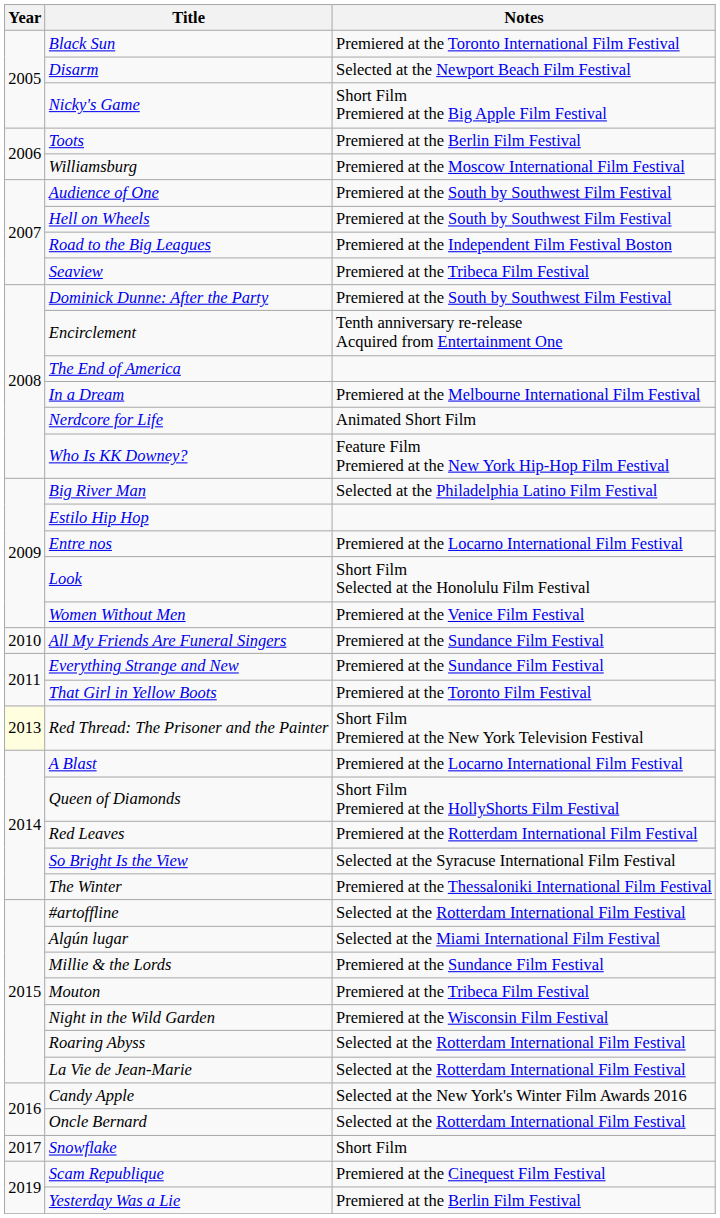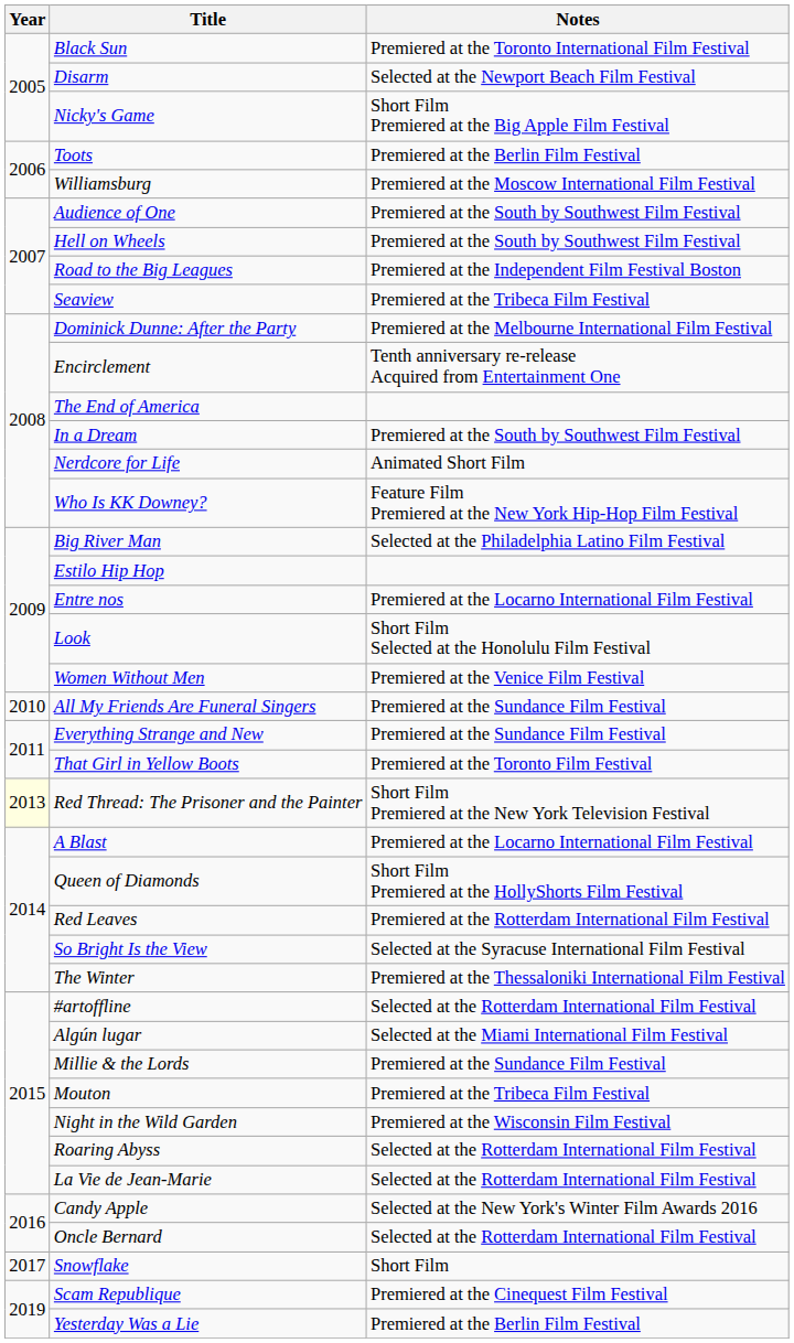 <table class="wikitable sortable">
 <tr>
 <th>Year</th>
 <th>Title</th>
 <th>Notes</th>
 </tr>
 <tr>
 <td rowspan=3>2005</td>
 <td><em><a href='#'>Black Sun</a></em></td>
 <td>Premiered at the <a href='#'>Toronto International Film Festival</a></td>
 </tr>
 <tr>
 <td><em><a href='#'>Disarm</a></em></td>
 <td>Selected at the <a href='#'>Newport Beach Film Festival</a></td>
 </tr>
 <tr>
 <td><em><a href='#'>Nicky's Game</a></em></td>
 <td>Short Film<br>Premiered at the <a href='#'>Big Apple Film Festival</a></td>
 </tr>
 <tr>
 <td rowspan=2>2006</td>
 <td><em><a href='#'>Toots</a></em></td>
 <td>Premiered at the <a href='#'>Berlin Film Festival</a></td>
 </tr>
 <tr>
 <td><em>Williamsburg</em></td>
 <td>Premiered at the <a href='#'>Moscow International Film Festival</a></td>
 </tr>
 <tr>
 <td rowspan=4>2007</td>
 <td><em><a href='#'>Audience of One</a></em></td>
 <td>Premiered at the <a href='#'>South by Southwest Film Festival</a></td>
 </tr>
 <tr>
 <td><em><a href='#'>Hell on Wheels</a></em></td>
 <td>Premiered at the <a href='#'>South by Southwest Film Festival</a></td>
 </tr>
 <tr>
 <td><em><a href='#'>Road to the Big Leagues</a></em></td>
 <td>Premiered at the <a href='#'>Independent Film Festival Boston</a></td>
 </tr>
 <tr>
 <td><em><a href='#'>Seaview</a></em></td>
 <td>Premiered at the <a href='#'>Tribeca Film Festival</a></td>
 </tr>
 <tr>
 <td rowspan=6>2008</td>
 <td><em><a href='#'>Dominick Dunne: After the Party</a></em></td>
-<td>Premiered at the <a href='#'>South by Southwest Film Festival</a></td>
+<td>Premiered at the <a href='#'>Melbourne International Film Festival</a></td>
 </tr>
 <tr>
 <td><em>Encirclement</em></td>
 <td>Tenth anniversary re-release<br>Acquired from <a href='#'>Entertainment One</a></td>
 </tr>
 <tr>
 <td><em><a href='#'>The End of America</a></em></td>
 <td></td>
 </tr>
 <tr>
 <td><em><a href='#'>In a Dream</a></em></td>
-<td>Premiered at the <a href='#'>Melbourne International Film Festival</a></td>
+<td>Premiered at the <a href='#'>South by Southwest Film Festival</a></td>
 </tr>
 <tr>
 <td><em><a href='#'>Nerdcore for Life</a></em></td>
 <td>Animated Short Film</td>
 </tr>
 <tr>
 <td><em><a href='#'>Who Is KK Downey?</a></em></td>
 <td>Feature Film<br>Premiered at the <a href='#'>New York Hip-Hop Film Festival</a></td>
 </tr>
 <tr>
 <td rowspan=5>2009</td>
 <td><em><a href='#'>Big River Man</a></em></td>
 <td>Selected at the <a href='#'>Philadelphia Latino Film Festival</a></td>
 </tr>
 <tr>
 <td><em><a href='#'>Estilo Hip Hop</a></em></td>
 <td></td>
 </tr>
 <tr>
 <td><em><a href='#'>Entre nos</a></em></td>
 <td>Premiered at the <a href='#'>Locarno International Film Festival</a></td>
 </tr>
 <tr>
 <td><em><a href='#'>Look</a></em></td>
 <td>Short Film<br>Selected at the Honolulu Film Festival</td>
 </tr>
 <tr>
 <td><em><a href='#'>Women Without Men</a></em></td>
 <td>Premiered at the <a href='#'>Venice Film Festival</a></td>
 </tr>
 <tr>
 <td>2010</td>
 <td><em><a href='#'>All My Friends Are Funeral Singers</a></em></td>
 <td>Premiered at the <a href='#'>Sundance Film Festival</a></td>
 </tr>
 <tr>
 <td rowspan=2>2011</td>
 <td><em><a href='#'>Everything Strange and New</a></em></td>
 <td>Premiered at the <a href='#'>Sundance Film Festival</a></td>
 </tr>
 <tr>
 <td><em><a href='#'>That Girl in Yellow Boots</a></em></td>
 <td>Premiered at the <a href='#'>Toronto Film Festival</a></td>
 </tr>
 <tr>
 <td style="background: lightyellow;">2013</td>
 <td><em>Red Thread: The Prisoner and the Painter</em></td>
 <td>Short Film<br>Premiered at the New York Television Festival</td>
 </tr>
 <tr>
 <td rowspan=5>2014</td>
 <td><em><a href='#'>A Blast</a></em></td>
 <td>Premiered at the <a href='#'>Locarno International Film Festival</a></td>
 </tr>
 <tr>
 <td><em>Queen of Diamonds</em></td>
 <td>Short Film<br>Premiered at the <a href='#'>HollyShorts Film Festival</a></td>
 </tr>
 <tr>
 <td><em>Red Leaves</em></td>
 <td>Premiered at the <a href='#'>Rotterdam International Film Festival</a></td>
 </tr>
 <tr>
 <td><em><a href='#'>So Bright Is the View</a></em></td>
 <td>Selected at the Syracuse International Film Festival</td>
 </tr>
 <tr>
 <td><em>The Winter</em></td>
 <td>Premiered at the <a href='#'>Thessaloniki International Film Festival</a></td>
 </tr>
 <tr>
 <td rowspan=7>2015</td>
 <td><em>#artoffline</em></td>
 <td>Selected at the <a href='#'>Rotterdam International Film Festival</a></td>
 </tr>
 <tr>
 <td><em>Algún lugar</em></td>
 <td>Selected at the <a href='#'>Miami International Film Festival</a></td>
 </tr>
 <tr>
 <td><em>Millie & the Lords</em></td>
 <td>Premiered at the <a href='#'>Sundance Film Festival</a></td>
 </tr>
 <tr>
 <td><em>Mouton</em></td>
 <td>Premiered at the <a href='#'>Tribeca Film Festival</a></td>
 </tr>
 <tr>
 <td><em>Night in the Wild Garden</em></td>
 <td>Premiered at the <a href='#'>Wisconsin Film Festival</a></td>
 </tr>
 <tr>
 <td><em>Roaring Abyss</em></td>
 <td>Selected at the <a href='#'>Rotterdam International Film Festival</a></td>
 </tr>
 <tr>
 <td><em>La Vie de Jean-Marie</em></td>
 <td>Selected at the <a href='#'>Rotterdam International Film Festival</a></td>
 </tr>
 <tr>
 <td rowspan=2>2016</td>
 <td><em>Candy Apple</em></td>
 <td>Selected at the New York's Winter Film Awards 2016</td>
 </tr>
 <tr>
 <td><em>Oncle Bernard</em></td>
 <td>Selected at the <a href='#'>Rotterdam International Film Festival</a></td>
 </tr>
 <tr>
 <td>2017</td>
 <td><em><a href='#'>Snowflake</a></em></td>
 <td>Short Film</td>
 </tr>
 <tr>
 <td rowspan=2>2019</td>
 <td><em><a href='#'>Scam Republique</a></em></td>
 <td>Premiered at the <a href='#'>Cinequest Film Festival</a></td>
 </tr>
 <tr>
 <td><em><a href='#'>Yesterday Was a Lie</a></em></td>
 <td>Premiered at the <a href='#'>Berlin Film Festival</a></td>
 </tr>
 </table>
